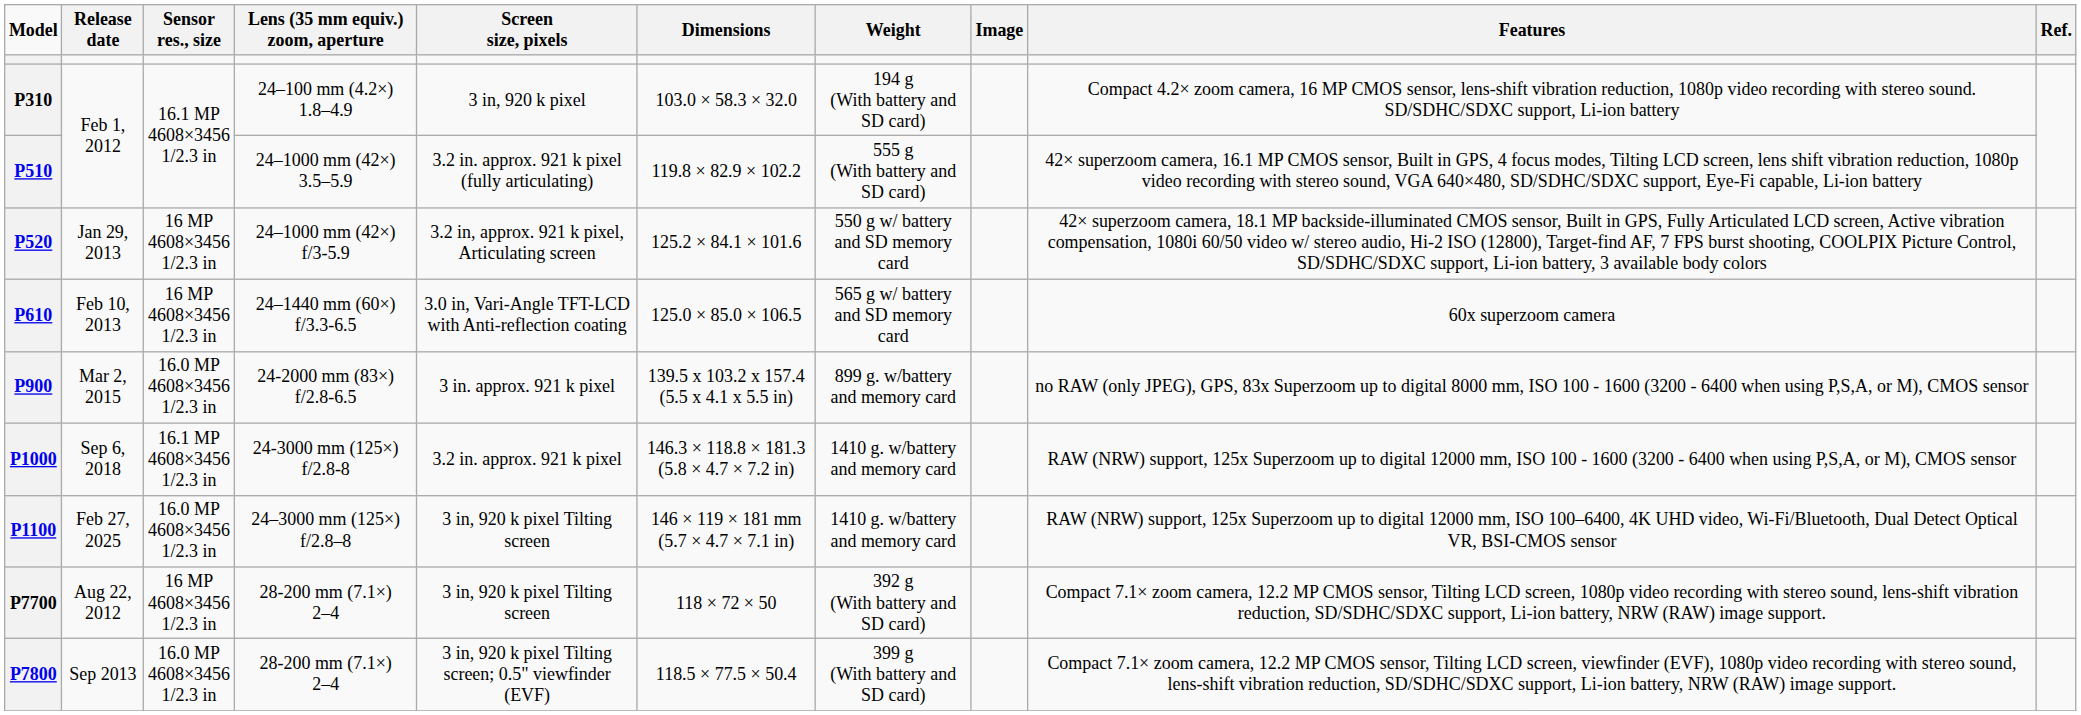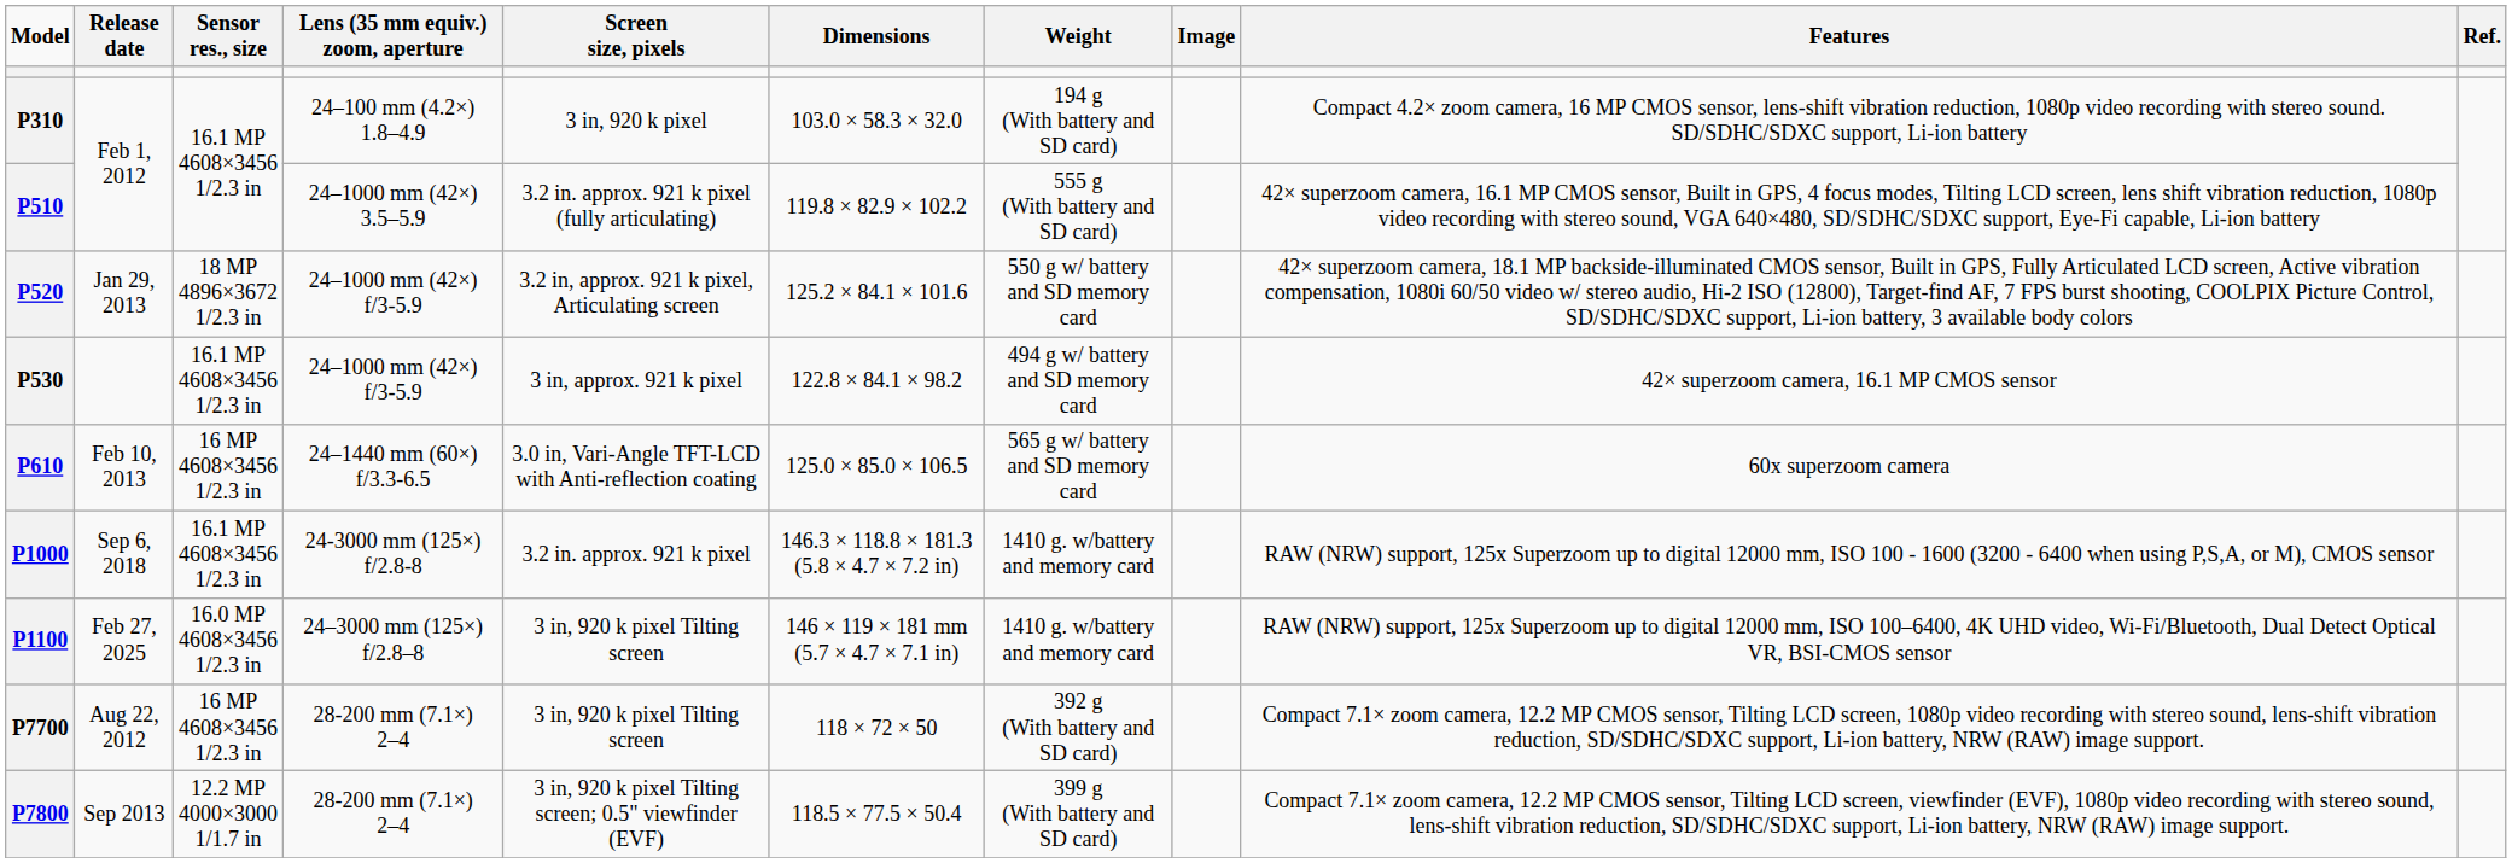 <table class="wikitable" style="font-size:85%; text-align: center">
 <tr>
 <td><strong>Model</strong></td>
 <th>Release date</th>
 <th>Sensor<br>res., size</th>
 <th>Lens (35 mm equiv.)<br>zoom, aperture</th>
 <th>Screen<br>size, pixels</th>
 <th>Dimensions<br></th>
 <th>Weight</th>
 <th>Image</th>
 <th>Features</th>
 <th>Ref.</th>
 </tr>
 <tr>
 <th></th>
 <td></td>
 <td></td>
 <td></td>
 <td></td>
 <td></td>
 <td></td>
 <td></td>
 <td></td>
 <td></td>
 </tr>
 <tr>
 <th>P310</th>
 <td rowspan="2">Feb 1, 2012</td>
 <td rowspan="2">16.1 MP<br>4608×3456<br>1/2.3 in</td>
 <td>24–100 mm (4.2×)<br>1.8–4.9</td>
 <td>3 in, 920 k pixel</td>
 <td>103.0 × 58.3 × 32.0</td>
 <td>194 g<br> (With battery and SD card)</td>
 <td></td>
 <td>Compact 4.2× zoom camera, 16 MP CMOS sensor, lens-shift vibration reduction, 1080p video recording with stereo sound. SD/SDHC/SDXC support, Li-ion battery</td>
 <td rowspan="2"></td>
 </tr>
 <tr>
 <th><a href='#'>P510</a></th>
 <td>24–1000 mm (42×)<br>3.5–5.9</td>
 <td>3.2 in. approx. 921 k pixel (fully articulating)</td>
 <td>119.8 × 82.9 × 102.2</td>
 <td>555 g<br> (With battery and SD card)</td>
 <td></td>
 <td>42× superzoom camera, 16.1 MP CMOS sensor, Built in GPS, 4 focus modes, Tilting LCD screen, lens shift vibration reduction, 1080p video recording with stereo sound, VGA 640×480, SD/SDHC/SDXC support, Eye-Fi capable, Li-ion battery</td>
 </tr>
 <tr>
 <th><a href='#'>P520</a></th>
 <td>Jan 29, 2013</td>
-<td>16 MP<br>4608×3456<br>1/2.3 in</td>
+<td>18 MP<br>4896×3672<br>1/2.3 in</td>
 <td>24–1000 mm (42×)<br>f/3-5.9</td>
 <td>3.2 in, approx. 921 k pixel, Articulating screen</td>
 <td>125.2 × 84.1 × 101.6</td>
 <td>550 g w/ battery and SD memory card</td>
 <td></td>
 <td>42× superzoom camera, 18.1 MP backside-illuminated CMOS sensor, Built in GPS, Fully Articulated LCD screen, Active vibration compensation, 1080i 60/50 video w/ stereo audio, Hi-2 ISO (12800), Target-find AF, 7 FPS burst shooting, COOLPIX Picture Control, SD/SDHC/SDXC support, Li-ion battery, 3 available body colors</td>
+<td></td>
+</tr>
+<tr>
+<th>P530</th>
+<td></td>
+<td>16.1 MP<br>4608×3456<br>1/2.3 in</td>
+<td>24–1000 mm (42×)<br>f/3-5.9</td>
+<td>3 in, approx. 921 k pixel</td>
+<td>122.8 × 84.1 × 98.2</td>
+<td>494 g w/ battery and SD memory card</td>
+<td></td>
+<td>42× superzoom camera, 16.1 MP CMOS sensor</td>
 <td></td>
 </tr>
 <tr>
 <th><a href='#'>P610</a></th>
 <td>Feb 10, 2013</td>
 <td>16 MP<br>4608×3456<br>1/2.3 in</td>
 <td>24–1440 mm (60×)<br>f/3.3-6.5</td>
 <td>3.0 in, Vari-Angle TFT-LCD with Anti-reflection coating</td>
 <td>125.0 × 85.0 × 106.5</td>
 <td>565 g w/ battery and SD memory card</td>
 <td></td>
 <td>60x superzoom camera</td>
-<td></td>
-</tr>
-<tr>
-<th><a href='#'>P900</a></th>
-<td>Mar 2, 2015</td>
-<td>16.0 MP<br>4608×3456<br>1/2.3 in</td>
-<td>24-2000 mm (83×) f/2.8-6.5</td>
-<td>3 in. approx. 921 k pixel</td>
-<td>139.5 x 103.2 x 157.4 (5.5 x 4.1 x 5.5 in)</td>
-<td>899 g. w/battery and memory card</td>
-<td></td>
-<td>no RAW (only JPEG), GPS, 83x Superzoom up to digital 8000 mm, ISO 100 - 1600 (3200 - 6400 when using P,S,A, or M), CMOS sensor</td>
 <td></td>
 </tr>
 <tr>
 <th><a href='#'>P1000</a></th>
 <td>Sep 6, 2018</td>
 <td>16.1 MP<br>4608×3456<br>1/2.3 in</td>
 <td>24-3000 mm (125×) f/2.8-8</td>
 <td>3.2 in. approx. 921 k pixel</td>
 <td>146.3 × 118.8 × 181.3 (5.8 × 4.7 × 7.2 in)</td>
 <td>1410 g. w/battery and memory card</td>
 <td></td>
 <td>RAW (NRW) support, 125x Superzoom up to digital 12000 mm, ISO 100 - 1600 (3200 - 6400 when using P,S,A, or M), CMOS sensor</td>
 <td></td>
 </tr>
 <tr>
 <th><a href='#'>P1100</a></th>
 <td>Feb 27, 2025</td>
 <td>16.0 MP<br>4608×3456<br>1/2.3 in</td>
 <td>24–3000 mm (125×) f/2.8–8</td>
 <td>3 in, 920 k pixel Tilting screen</td>
 <td>146 × 119 × 181 mm (5.7 × 4.7 × 7.1 in)</td>
 <td>1410 g. w/battery and memory card</td>
 <td></td>
 <td>RAW (NRW) support, 125x Superzoom up to digital 12000 mm, ISO 100–6400, 4K UHD video, Wi-Fi/Bluetooth, Dual Detect Optical VR, BSI-CMOS sensor</td>
 <td></td>
 </tr>
 <tr>
 <th>P7700</th>
 <td>Aug 22, 2012</td>
 <td>16 MP<br>4608×3456<br>1/2.3 in</td>
 <td>28-200 mm (7.1×)<br> 2–4</td>
 <td>3 in, 920 k pixel Tilting screen</td>
 <td>118 × 72 × 50</td>
 <td>392 g<br> (With battery and SD card)</td>
 <td></td>
 <td>Compact 7.1× zoom camera, 12.2 MP CMOS sensor, Tilting LCD screen, 1080p video recording with stereo sound, lens-shift vibration reduction, SD/SDHC/SDXC support, Li-ion battery, NRW (RAW) image support.</td>
 <td></td>
 </tr>
 <tr>
 <th><a href='#'>P7800</a></th>
 <td>Sep 2013</td>
-<td>16.0 MP<br>4608×3456<br>1/2.3 in</td>
+<td>12.2 MP<br>4000×3000<br>1/1.7 in</td>
 <td>28-200 mm (7.1×)<br> 2–4</td>
 <td>3 in, 920 k pixel Tilting screen; 0.5" viewfinder (EVF)</td>
 <td>118.5 × 77.5 × 50.4</td>
 <td>399 g<br> (With battery and SD card)</td>
 <td></td>
 <td>Compact 7.1× zoom camera, 12.2 MP CMOS sensor, Tilting LCD screen, viewfinder (EVF), 1080p video recording with stereo sound, lens-shift vibration reduction, SD/SDHC/SDXC support, Li-ion battery, NRW (RAW) image support.</td>
 <td></td>
 </tr>
 </table>
